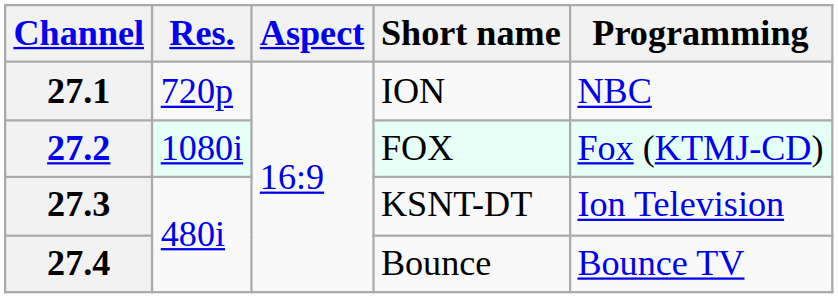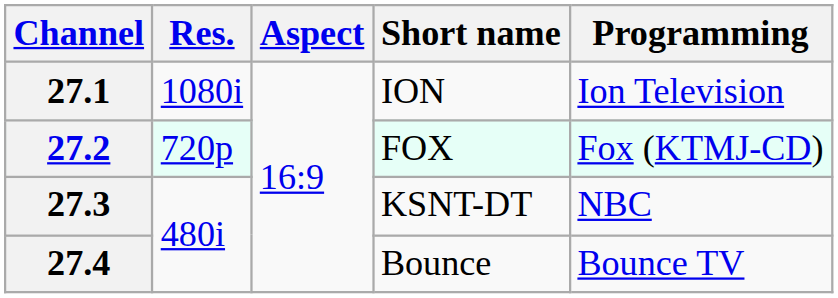 <table class="wikitable">
 <tr>
 <th scope = "col"><a href='#'>Channel</a></th>
 <th scope = "col"><a href='#'>Res.</a></th>
 <th scope = "col"><a href='#'>Aspect</a></th>
 <th scope = "col">Short name</th>
 <th scope = "col">Programming</th>
 </tr>
 <tr>
 <th scope = "row">27.1</th>
-<td><a href='#'>720p</a></td>
+<td><a href='#'>1080i</a></td>
 <td rowspan="4"><a href='#'>16:9</a></td>
 <td>ION</td>
-<td><a href='#'>NBC</a></td>
+<td><a href='#'>Ion Television</a></td>
 </tr>
 <tr style="background-color: #E6FFF7;">
 <th scope = "row"><a href='#'>27.2</a></th>
-<td><a href='#'>1080i</a></td>
+<td><a href='#'>720p</a></td>
 <td>FOX</td>
 <td><a href='#'>Fox</a> (<a href='#'>KTMJ-CD</a>)</td>
 </tr>
 <tr>
 <th scope = "row">27.3</th>
 <td rowspan="2"><a href='#'>480i</a></td>
 <td>KSNT-DT</td>
-<td><a href='#'>Ion Television</a></td>
+<td><a href='#'>NBC</a></td>
 </tr>
 <tr>
 <th scope = "row">27.4</th>
 <td>Bounce</td>
 <td><a href='#'>Bounce TV</a></td>
 </tr>
 </table>
